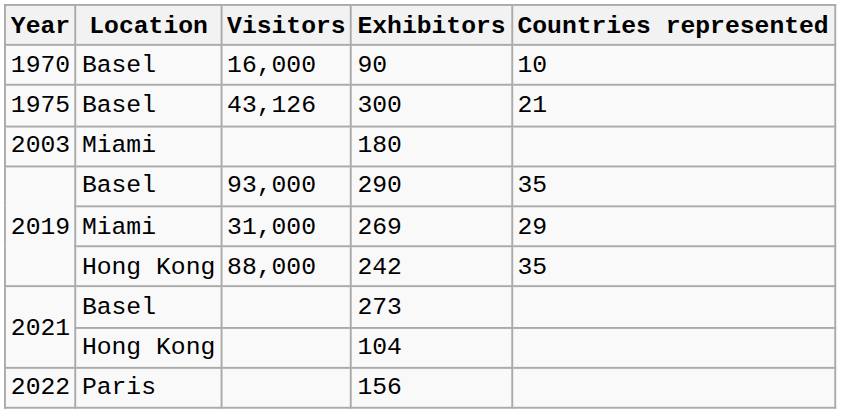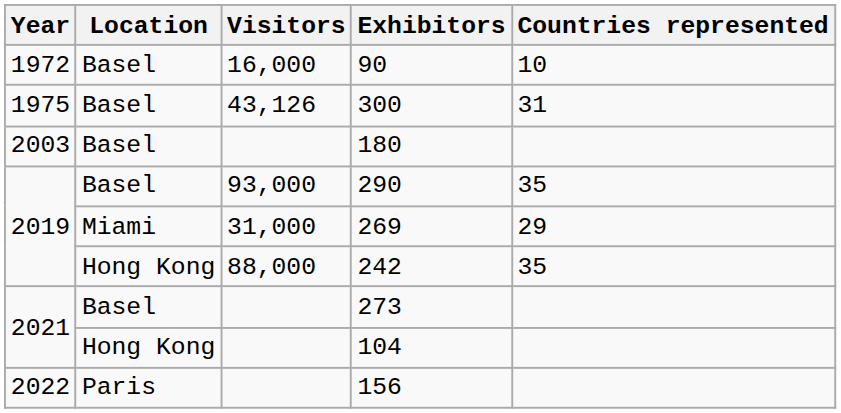 <table class="wikitable">
 <tr>
 <th>Year</th>
 <th>Location</th>
 <th>Visitors</th>
 <th>Exhibitors</th>
 <th>Countries represented</th>
 </tr>
 <tr>
-<td>1970</td>
+<td>1972</td>
 <td>Basel</td>
 <td>16,000</td>
 <td>90</td>
 <td>10</td>
 </tr>
 <tr>
 <td>1975</td>
 <td>Basel</td>
 <td>43,126</td>
 <td>300</td>
-<td>21</td>
+<td>31</td>
 </tr>
 <tr>
 <td>2003</td>
-<td>Miami</td>
+<td>Basel</td>
 <td></td>
 <td>180</td>
 <td></td>
 </tr>
 <tr>
 <td rowspan="3">2019</td>
 <td>Basel</td>
 <td>93,000</td>
 <td>290</td>
 <td>35</td>
 </tr>
 <tr>
 <td>Miami</td>
 <td>31,000</td>
 <td>269</td>
 <td>29</td>
 </tr>
 <tr>
 <td>Hong Kong</td>
 <td>88,000</td>
 <td>242</td>
 <td>35</td>
 </tr>
 <tr>
 <td rowspan="2">2021</td>
 <td>Basel</td>
 <td></td>
 <td>273</td>
 <td></td>
 </tr>
 <tr>
 <td>Hong Kong</td>
 <td></td>
 <td>104</td>
 <td></td>
 </tr>
 <tr>
 <td>2022</td>
 <td>Paris</td>
 <td></td>
 <td>156</td>
 <td></td>
 </tr>
 </table>
